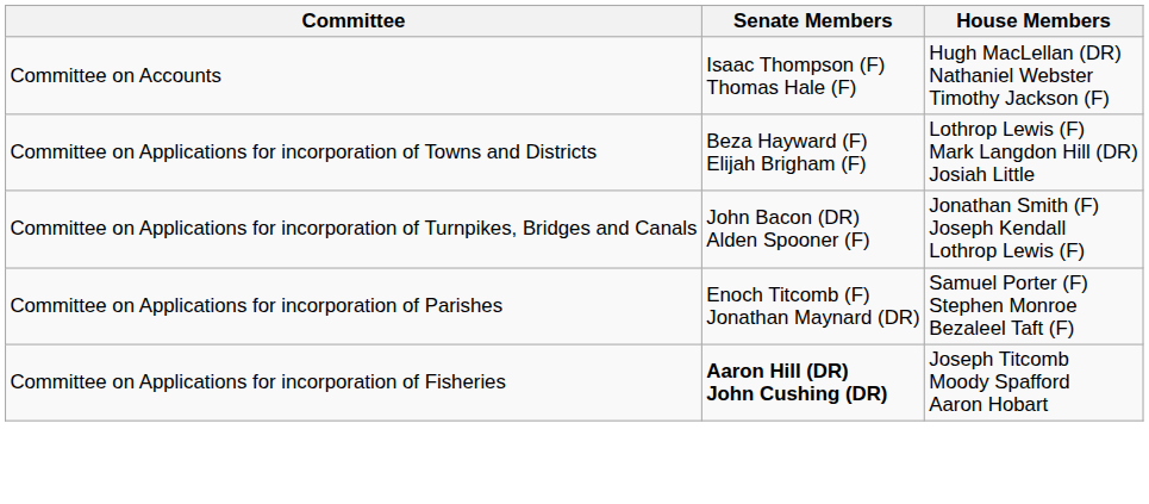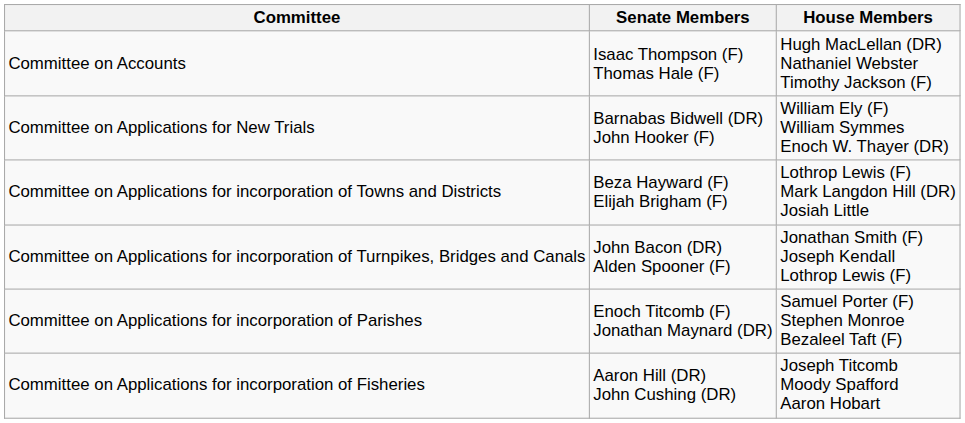 <table class="wikitable sortable">
 <tr>
 <th>Committee </th>
 <th>Senate Members</th>
 <th>House Members</th>
 </tr>
 <tr>
 <td>Committee on Accounts</td>
 <td>Isaac Thompson (F)<br>Thomas Hale (F)</td>
 <td>Hugh MacLellan (DR)<br>Nathaniel Webster<br>Timothy Jackson (F)</td>
+</tr>
+<tr>
+<td>Committee on Applications for New Trials</td>
+<td>Barnabas Bidwell (DR)<br>John Hooker (F)</td>
+<td>William Ely (F)<br>William Symmes<br>Enoch W. Thayer (DR)</td>
 </tr>
 <tr>
 <td>Committee on Applications for incorporation of Towns and Districts</td>
 <td>Beza Hayward (F)<br>Elijah Brigham (F)</td>
 <td>Lothrop Lewis (F)<br>Mark Langdon Hill (DR)<br>Josiah Little</td>
 </tr>
 <tr>
 <td>Committee on Applications for incorporation of Turnpikes, Bridges and Canals</td>
 <td>John Bacon (DR)<br>Alden Spooner (F)</td>
 <td>Jonathan Smith (F)<br>Joseph Kendall<br>Lothrop Lewis (F)</td>
 </tr>
 <tr>
 <td>Committee on Applications for incorporation of Parishes</td>
 <td>Enoch Titcomb (F)<br>Jonathan Maynard (DR)</td>
 <td>Samuel Porter (F)<br>Stephen Monroe<br>Bezaleel Taft (F)</td>
 </tr>
 <tr>
 <td>Committee on Applications for incorporation of Fisheries</td>
-<td><strong>Aaron Hill (DR)<br>John Cushing (DR)</strong></td>
+<td>Aaron Hill (DR)<br>John Cushing (DR)</td>
 <td>Joseph Titcomb<br>Moody Spafford<br>Aaron Hobart</td>
 </tr>
 </table>
